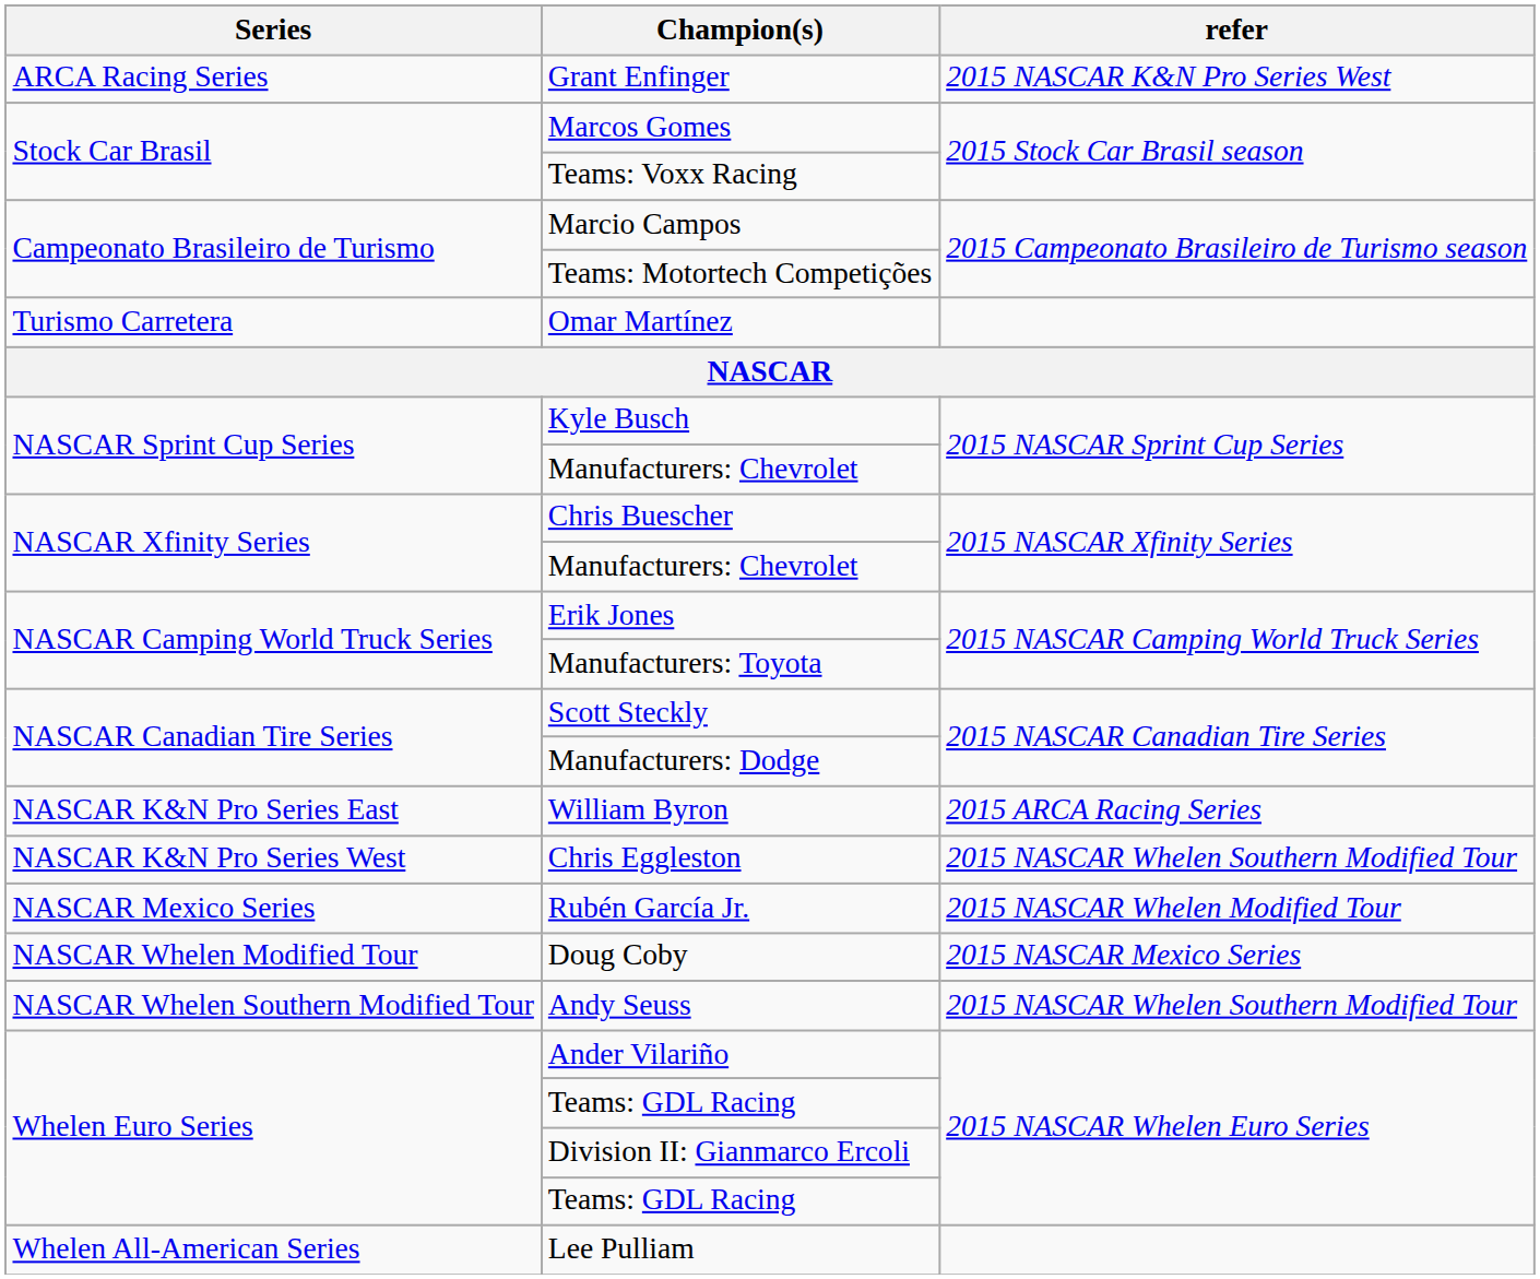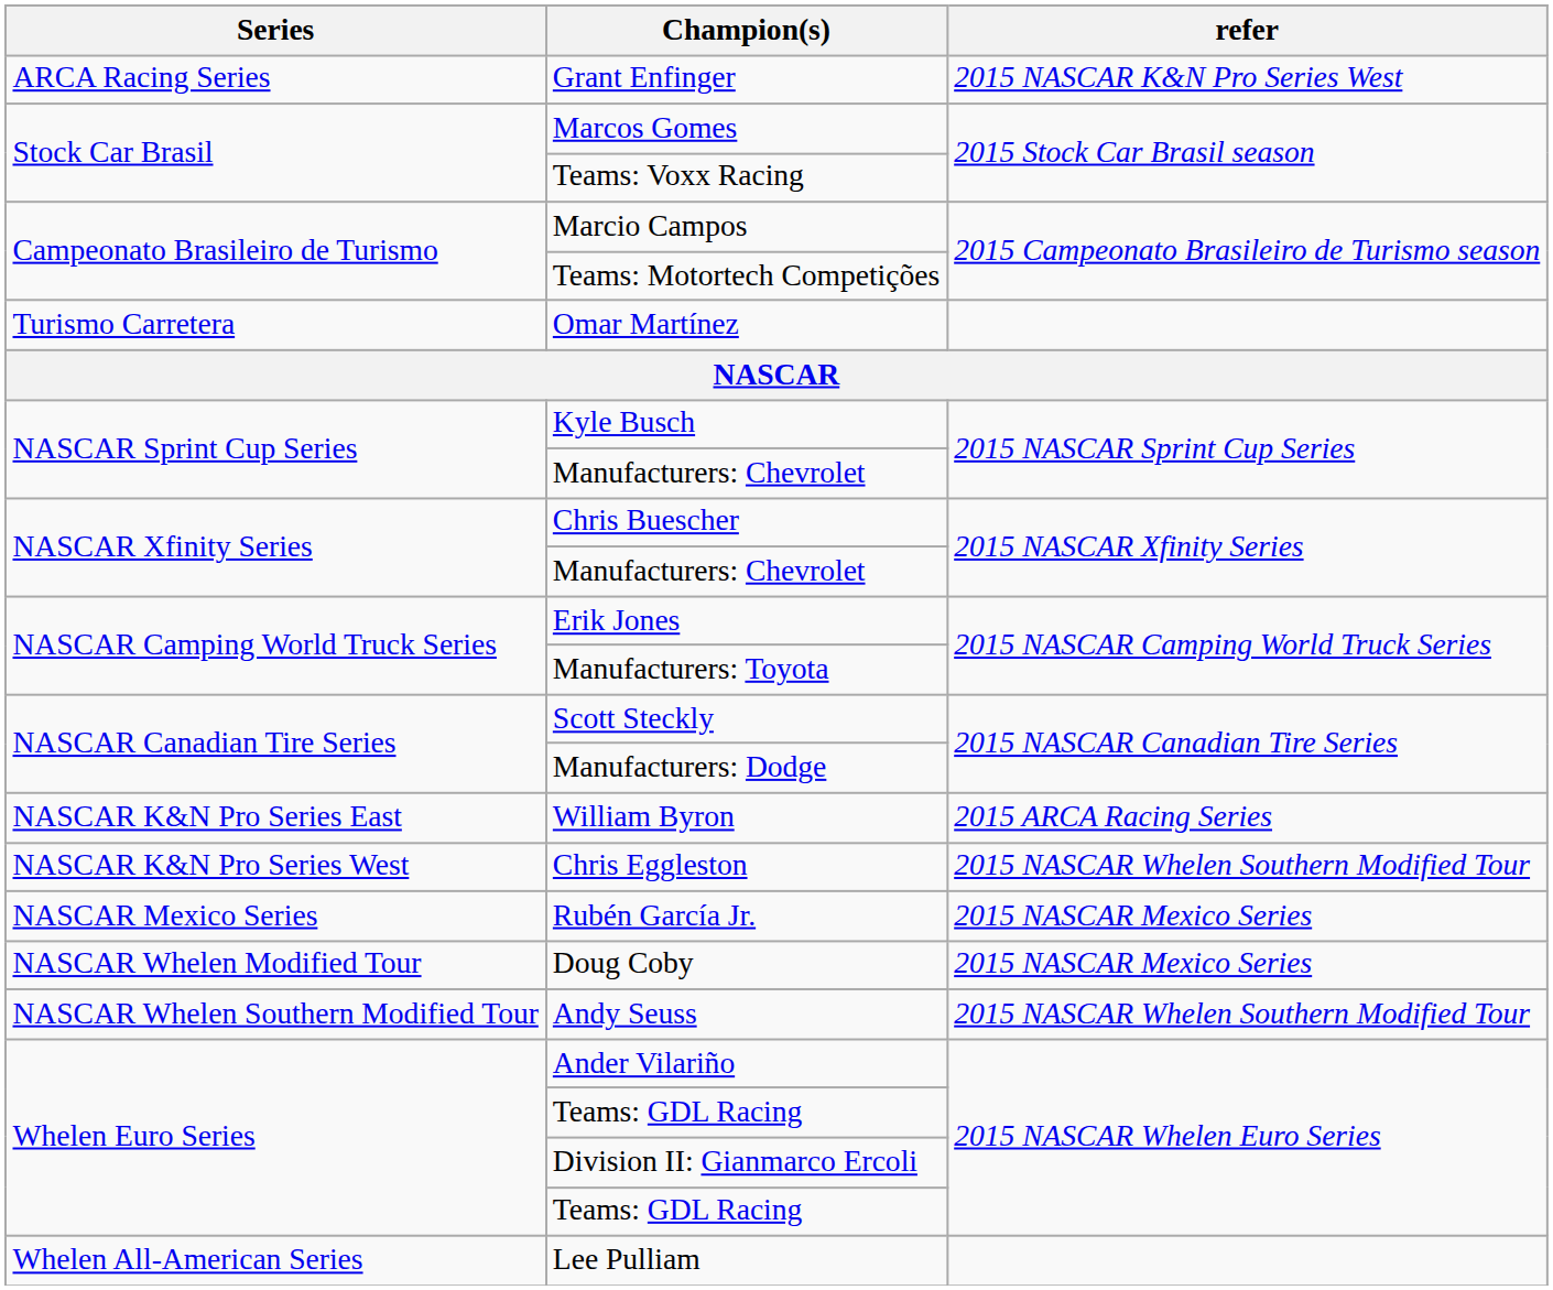 <table class="wikitable" style="font-size: 87%;">
 <tr>
 <th>Series</th>
 <th>Champion(s)</th>
 <th>refer</th>
 </tr>
 <tr>
 <td><a href='#'>ARCA Racing Series</a></td>
 <td> <a href='#'>Grant Enfinger</a></td>
 <td><em><a href='#'>2015 NASCAR K&N Pro Series West</a></em></td>
 </tr>
 <tr>
 <td rowspan=2><a href='#'>Stock Car Brasil</a></td>
 <td> <a href='#'>Marcos Gomes</a></td>
 <td rowspan=2><em><a href='#'>2015 Stock Car Brasil season</a></em></td>
 </tr>
 <tr>
 <td>Teams:  Voxx Racing</td>
 </tr>
 <tr>
 <td rowspan=2><a href='#'>Campeonato Brasileiro de Turismo</a></td>
 <td> Marcio Campos</td>
 <td rowspan=2><em><a href='#'>2015 Campeonato Brasileiro de Turismo season</a></em></td>
 </tr>
 <tr>
 <td>Teams:  Motortech Competições</td>
 </tr>
 <tr>
 <td><a href='#'>Turismo Carretera</a></td>
 <td> <a href='#'>Omar Martínez</a></td>
 <td><em></em></td>
 </tr>
 <tr>
 <th colspan=3><a href='#'>NASCAR</a></th>
 </tr>
 <tr>
 <td rowspan=2><a href='#'>NASCAR Sprint Cup Series</a></td>
 <td> <a href='#'>Kyle Busch</a></td>
 <td rowspan=2><em><a href='#'>2015 NASCAR Sprint Cup Series</a></em></td>
 </tr>
 <tr>
 <td>Manufacturers:  <a href='#'>Chevrolet</a></td>
 </tr>
 <tr>
 <td rowspan=2><a href='#'>NASCAR Xfinity Series</a></td>
 <td> <a href='#'>Chris Buescher</a></td>
 <td rowspan=2><em><a href='#'>2015 NASCAR Xfinity Series</a></em></td>
 </tr>
 <tr>
 <td>Manufacturers:  <a href='#'>Chevrolet</a></td>
 </tr>
 <tr>
 <td rowspan=2><a href='#'>NASCAR Camping World Truck Series</a></td>
 <td> <a href='#'>Erik Jones</a></td>
 <td rowspan=2><em><a href='#'>2015 NASCAR Camping World Truck Series</a></em></td>
 </tr>
 <tr>
 <td>Manufacturers:  <a href='#'>Toyota</a></td>
 </tr>
 <tr>
 <td rowspan=2><a href='#'>NASCAR Canadian Tire Series</a></td>
 <td> <a href='#'>Scott Steckly</a></td>
 <td rowspan=2><em><a href='#'>2015 NASCAR Canadian Tire Series</a></em></td>
 </tr>
 <tr>
 <td>Manufacturers:  <a href='#'>Dodge</a></td>
 </tr>
 <tr>
 <td><a href='#'>NASCAR K&N Pro Series East</a></td>
 <td> <a href='#'>William Byron</a></td>
 <td><em><a href='#'>2015 ARCA Racing Series</a></em></td>
 </tr>
 <tr>
 <td><a href='#'>NASCAR K&N Pro Series West</a></td>
 <td> <a href='#'>Chris Eggleston</a></td>
 <td><em><a href='#'>2015 NASCAR Whelen Southern Modified Tour</a></em></td>
 </tr>
 <tr>
 <td><a href='#'>NASCAR Mexico Series</a></td>
 <td> <a href='#'>Rubén García Jr.</a></td>
-<td><em><a href='#'>2015 NASCAR Whelen Modified Tour</a></em></td>
+<td><em><a href='#'>2015 NASCAR Mexico Series</a></em></td>
 </tr>
 <tr>
 <td><a href='#'>NASCAR Whelen Modified Tour</a></td>
 <td> Doug Coby</td>
 <td><em><a href='#'>2015 NASCAR Mexico Series</a></em></td>
 </tr>
 <tr>
 <td><a href='#'>NASCAR Whelen Southern Modified Tour</a></td>
 <td> <a href='#'>Andy Seuss</a></td>
 <td><em><a href='#'>2015 NASCAR Whelen Southern Modified Tour</a></em></td>
 </tr>
 <tr>
 <td rowspan=4><a href='#'>Whelen Euro Series</a></td>
 <td> <a href='#'>Ander Vilariño</a></td>
 <td rowspan=4><em><a href='#'>2015 NASCAR Whelen Euro Series</a></em></td>
 </tr>
 <tr>
 <td>Teams:  <a href='#'>GDL Racing</a></td>
 </tr>
 <tr>
 <td>Division II:  <a href='#'>Gianmarco Ercoli</a></td>
 </tr>
 <tr>
 <td>Teams:  <a href='#'>GDL Racing</a></td>
 </tr>
 <tr>
 <td><a href='#'>Whelen All-American Series</a></td>
 <td> Lee Pulliam</td>
 <td></td>
 </tr>
 </table>
